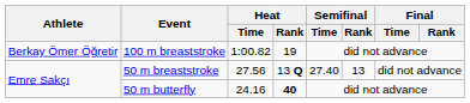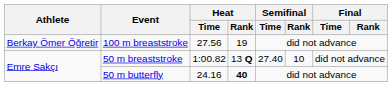 <table class=wikitable style="font-size:90%">
 <tr>
 <th rowspan="2">Athlete</th>
 <th rowspan="2">Event</th>
 <th colspan="2">Heat</th>
 <th colspan="2">Semifinal</th>
 <th colspan="2">Final</th>
 </tr>
 <tr style="font-size:95%">
 <th>Time</th>
 <th>Rank</th>
 <th>Time</th>
 <th>Rank</th>
 <th>Time</th>
 <th>Rank</th>
 </tr>
 <tr style="text-align:center">
 <td style="text-align:left"><a href='#'>Berkay Ömer Öğretir</a></td>
 <td style="text-align:left"><a href='#'>100 m breaststroke</a></td>
-<td>1:00.82</td>
+<td>27.56</td>
 <td>19</td>
 <td colspan=4>did not advance</td>
 </tr>
 <tr style="text-align:center">
 <td style="text-align:left" rowspan=2><a href='#'>Emre Sakçı</a></td>
 <td style="text-align:left"><a href='#'>50 m breaststroke</a></td>
-<td>27.56</td>
+<td>1:00.82</td>
 <td>13 <strong>Q</strong></td>
 <td>27.40</td>
-<td>13</td>
+<td>10</td>
 <td colspan=2>did not advance</td>
 </tr>
 <tr style="text-align:center">
 <td style="text-align:left"><a href='#'>50 m butterfly</a></td>
 <td>24.16</td>
 <td><strong>40</strong></td>
 <td colspan=4>did not advance</td>
 </tr>
 </table>
